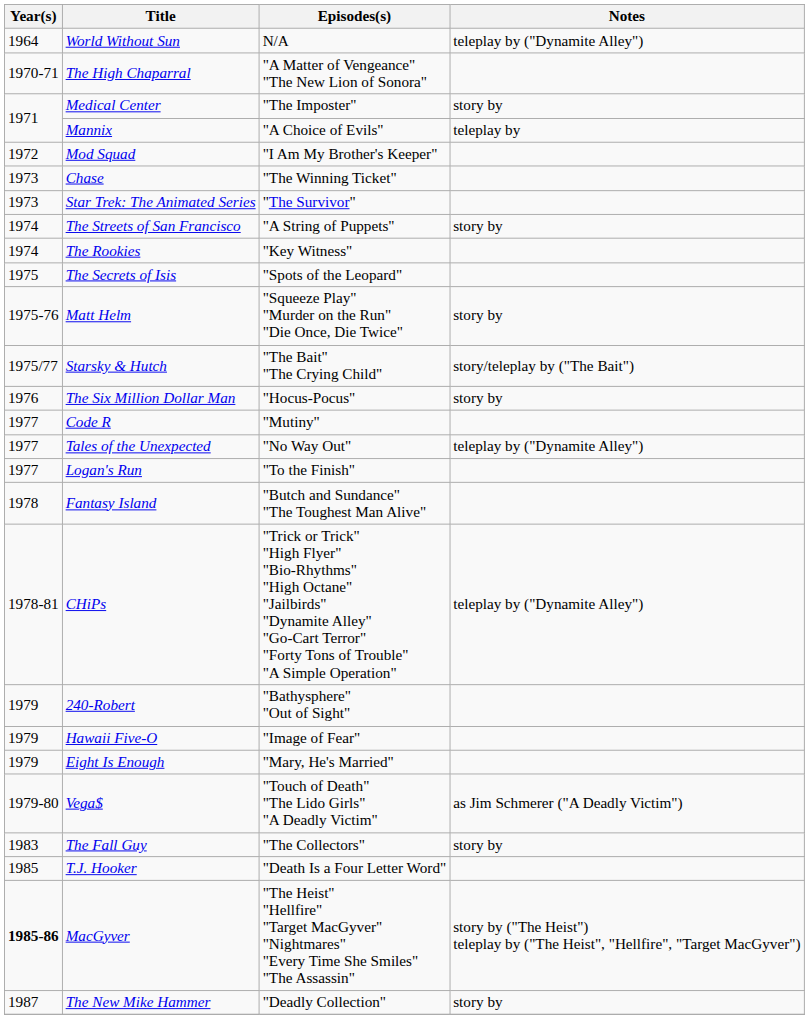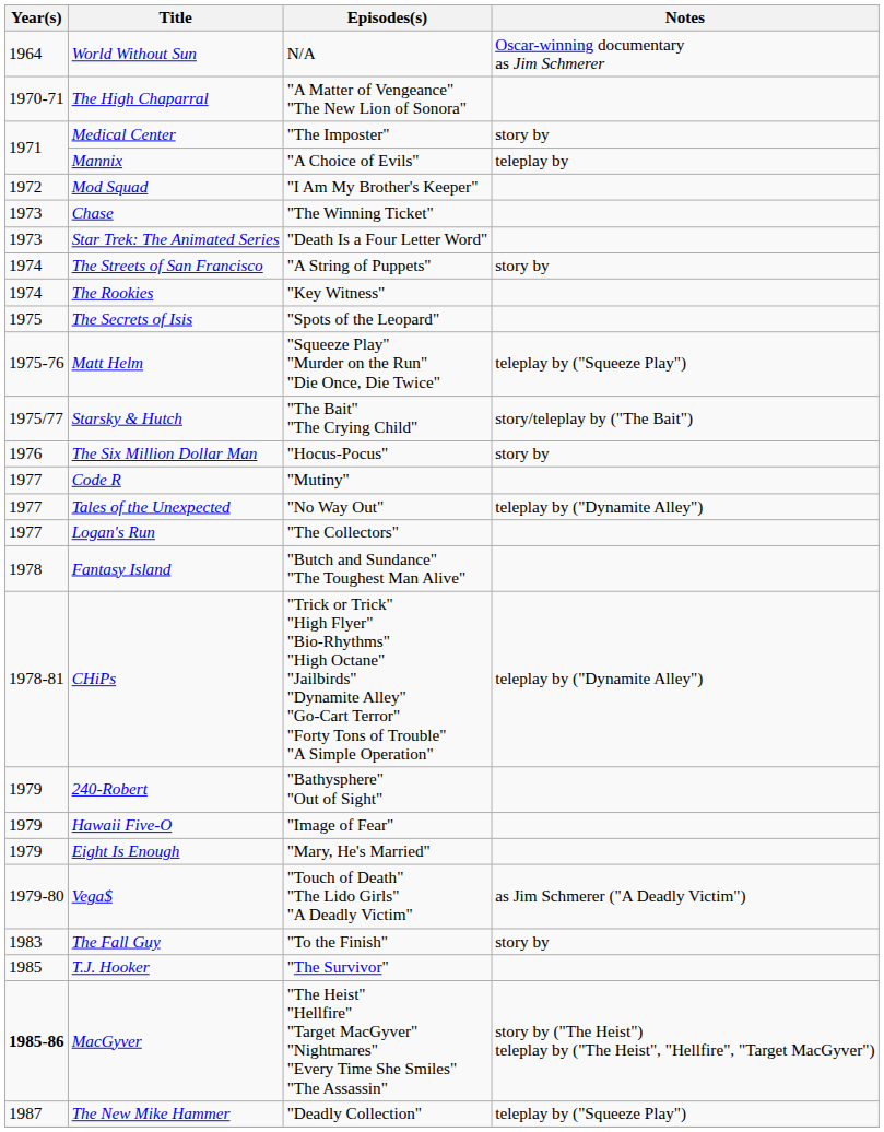 <table class="wikitable">
 <tr>
 <th>Year(s)</th>
 <th>Title</th>
 <th>Episodes(s)</th>
 <th>Notes</th>
 </tr>
 <tr>
 <td>1964</td>
 <td><em><a href='#'>World Without Sun</a></em></td>
 <td>N/A</td>
-<td>teleplay by ("Dynamite Alley")</td>
+<td><a href='#'>Oscar-winning</a> documentary <br> as <em>Jim Schmerer</em></td>
 </tr>
 <tr>
 <td>1970-71</td>
 <td><em><a href='#'>The High Chaparral</a></em></td>
 <td>"A Matter of Vengeance" <br> "The New Lion of Sonora"</td>
 <td></td>
 </tr>
 <tr>
 <td rowspan="2">1971</td>
 <td><em><a href='#'>Medical Center</a></em></td>
 <td>"The Imposter"</td>
 <td>story by</td>
 </tr>
 <tr>
 <td><em><a href='#'>Mannix</a></em></td>
 <td>"A Choice of Evils"</td>
 <td>teleplay by</td>
 </tr>
 <tr>
 <td>1972</td>
 <td><em><a href='#'>Mod Squad</a></em></td>
 <td>"I Am My Brother's Keeper"</td>
 <td></td>
 </tr>
 <tr>
 <td>1973</td>
 <td><em><a href='#'>Chase</a></em></td>
 <td>"The Winning Ticket"</td>
 <td></td>
 </tr>
 <tr>
 <td>1973</td>
 <td><em><a href='#'>Star Trek: The Animated Series</a></em></td>
-<td>"<a href='#'>The Survivor</a>"</td>
+<td>"Death Is a Four Letter Word"</td>
 <td></td>
 </tr>
 <tr>
 <td>1974</td>
 <td><em><a href='#'>The Streets of San Francisco</a></em></td>
 <td>"A String of Puppets"</td>
 <td>story by</td>
 </tr>
 <tr>
 <td>1974</td>
 <td><em><a href='#'>The Rookies</a></em></td>
 <td>"Key Witness"</td>
 <td></td>
 </tr>
 <tr>
 <td>1975</td>
 <td><em><a href='#'>The Secrets of Isis</a></em></td>
 <td>"Spots of the Leopard"</td>
 <td></td>
 </tr>
 <tr>
 <td>1975-76</td>
 <td><em><a href='#'>Matt Helm</a></em></td>
 <td>"Squeeze Play" <br> "Murder on the Run" <br> "Die Once, Die Twice"</td>
-<td>story by</td>
+<td>teleplay by ("Squeeze Play")</td>
 </tr>
 <tr>
 <td>1975/77</td>
 <td><em><a href='#'>Starsky & Hutch</a></em></td>
 <td>"The Bait" <br> "The Crying Child"</td>
 <td>story/teleplay by ("The Bait")</td>
 </tr>
 <tr>
 <td>1976</td>
 <td><em><a href='#'>The Six Million Dollar Man</a></em></td>
 <td>"Hocus-Pocus"</td>
 <td>story by</td>
 </tr>
 <tr>
 <td>1977</td>
 <td><em><a href='#'>Code R</a></em></td>
 <td>"Mutiny"</td>
 <td></td>
 </tr>
 <tr>
 <td>1977</td>
 <td><em><a href='#'>Tales of the Unexpected</a></em></td>
 <td>"No Way Out"</td>
 <td>teleplay by ("Dynamite Alley")</td>
 </tr>
 <tr>
 <td>1977</td>
 <td><em><a href='#'>Logan's Run</a></em></td>
-<td>"To the Finish"</td>
+<td>"The Collectors"</td>
 <td></td>
 </tr>
 <tr>
 <td>1978</td>
 <td><em><a href='#'>Fantasy Island</a></em></td>
 <td>"Butch and Sundance" <br> "The Toughest Man Alive"</td>
 <td></td>
 </tr>
 <tr>
 <td>1978-81</td>
 <td><em><a href='#'>CHiPs</a></em></td>
 <td>"Trick or Trick" <br> "High Flyer" <br> "Bio-Rhythms" <br> "High Octane" <br> "Jailbirds" <br> "Dynamite Alley" <br> "Go-Cart Terror" <br> "Forty Tons of Trouble" <br> "A Simple Operation"</td>
 <td>teleplay by ("Dynamite Alley")</td>
 </tr>
 <tr>
 <td>1979</td>
 <td><em><a href='#'>240-Robert</a></em></td>
 <td>"Bathysphere" <br> "Out of Sight"</td>
 <td></td>
 </tr>
 <tr>
 <td>1979</td>
 <td><em><a href='#'>Hawaii Five-O</a></em></td>
 <td>"Image of Fear"</td>
 <td></td>
 </tr>
 <tr>
 <td>1979</td>
 <td><em><a href='#'>Eight Is Enough</a></em></td>
 <td>"Mary, He's Married"</td>
 <td></td>
 </tr>
 <tr>
 <td>1979-80</td>
 <td><em><a href='#'>Vega$</a></em></td>
 <td>"Touch of Death" <br> "The Lido Girls" <br> "A Deadly Victim"</td>
 <td>as Jim Schmerer ("A Deadly Victim")</td>
 </tr>
 <tr>
 <td>1983</td>
 <td><em><a href='#'>The Fall Guy</a></em></td>
-<td>"The Collectors"</td>
+<td>"To the Finish"</td>
 <td>story by</td>
 </tr>
 <tr>
 <td>1985</td>
 <td><em><a href='#'>T.J. Hooker</a></em></td>
-<td>"Death Is a Four Letter Word"</td>
+<td>"<a href='#'>The Survivor</a>"</td>
 <td></td>
 </tr>
 <tr>
 <td><strong>1985-86</strong></td>
 <td><em><a href='#'>MacGyver</a></em></td>
 <td>"The Heist" <br> "Hellfire" <br> "Target MacGyver" <br> "Nightmares" <br> "Every Time She Smiles" <br> "The Assassin"</td>
 <td>story by ("The Heist") <br> teleplay by ("The Heist", "Hellfire", "Target MacGyver")</td>
 </tr>
 <tr>
 <td>1987</td>
 <td><em><a href='#'>The New Mike Hammer</a></em></td>
 <td>"Deadly Collection"</td>
-<td>story by</td>
+<td>teleplay by ("Squeeze Play")</td>
 </tr>
 <tr>
 </tr>
 </table>
